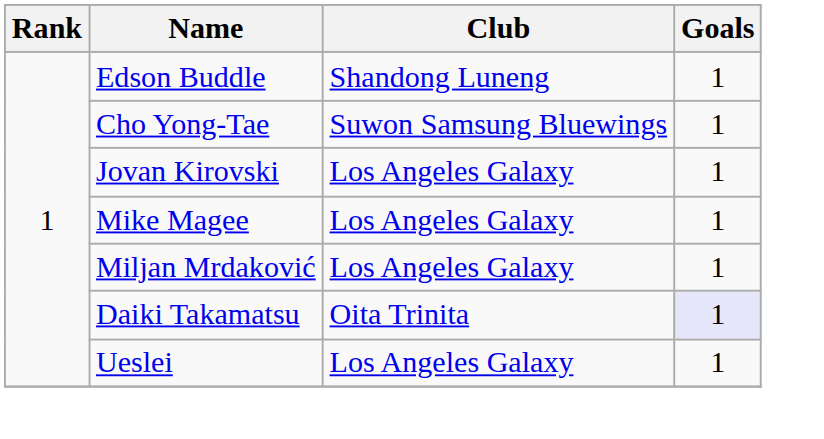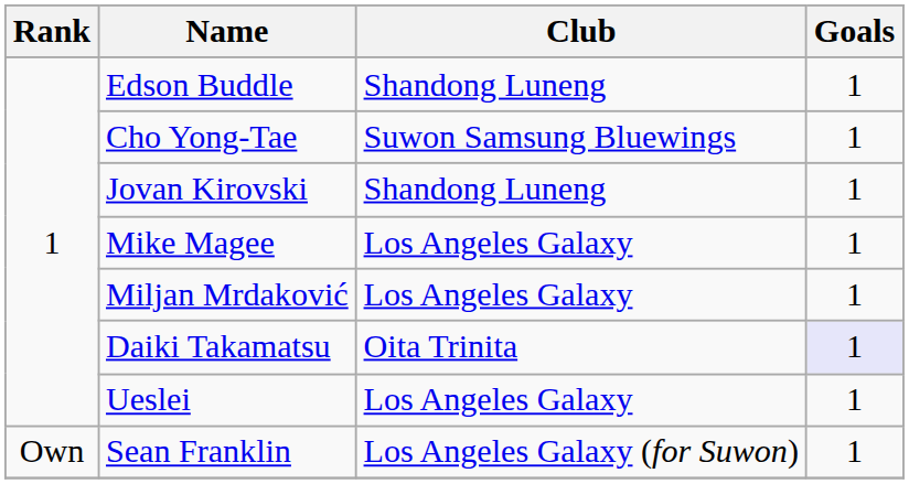 <table class="wikitable">
 <tr>
 <th>Rank</th>
 <th>Name</th>
 <th>Club</th>
 <th>Goals</th>
 </tr>
 <tr>
 <td rowspan=7 align=center>1</td>
 <td> <a href='#'>Edson Buddle</a></td>
 <td> <a href='#'>Shandong Luneng</a></td>
 <td align=center>1</td>
 </tr>
 <tr>
 <td> <a href='#'>Cho Yong-Tae</a></td>
 <td> <a href='#'>Suwon Samsung Bluewings</a></td>
 <td align=center>1</td>
 </tr>
 <tr>
 <td> <a href='#'>Jovan Kirovski</a></td>
-<td> <a href='#'>Los Angeles Galaxy</a></td>
+<td> <a href='#'>Shandong Luneng</a></td>
 <td align=center>1</td>
 </tr>
 <tr>
 <td> <a href='#'>Mike Magee</a></td>
 <td> <a href='#'>Los Angeles Galaxy</a></td>
 <td align=center>1</td>
 </tr>
 <tr>
 <td> <a href='#'>Miljan Mrdaković</a></td>
 <td> <a href='#'>Los Angeles Galaxy</a></td>
 <td align=center>1</td>
 </tr>
 <tr>
 <td> <a href='#'>Daiki Takamatsu</a></td>
 <td> <a href='#'>Oita Trinita</a></td>
 <td align=center style="background: lavender;">1</td>
 </tr>
 <tr>
 <td> <a href='#'>Ueslei</a></td>
 <td> <a href='#'>Los Angeles Galaxy</a></td>
 <td align=center>1</td>
 </tr>
 <tr>
+<td align=center>Own</td>
+<td> <a href='#'>Sean Franklin</a></td>
+<td> <a href='#'>Los Angeles Galaxy</a> (<em>for Suwon</em>)</td>
+<td align=center>1</td>
+</tr>
+<tr>
 </tr>
 </table>
